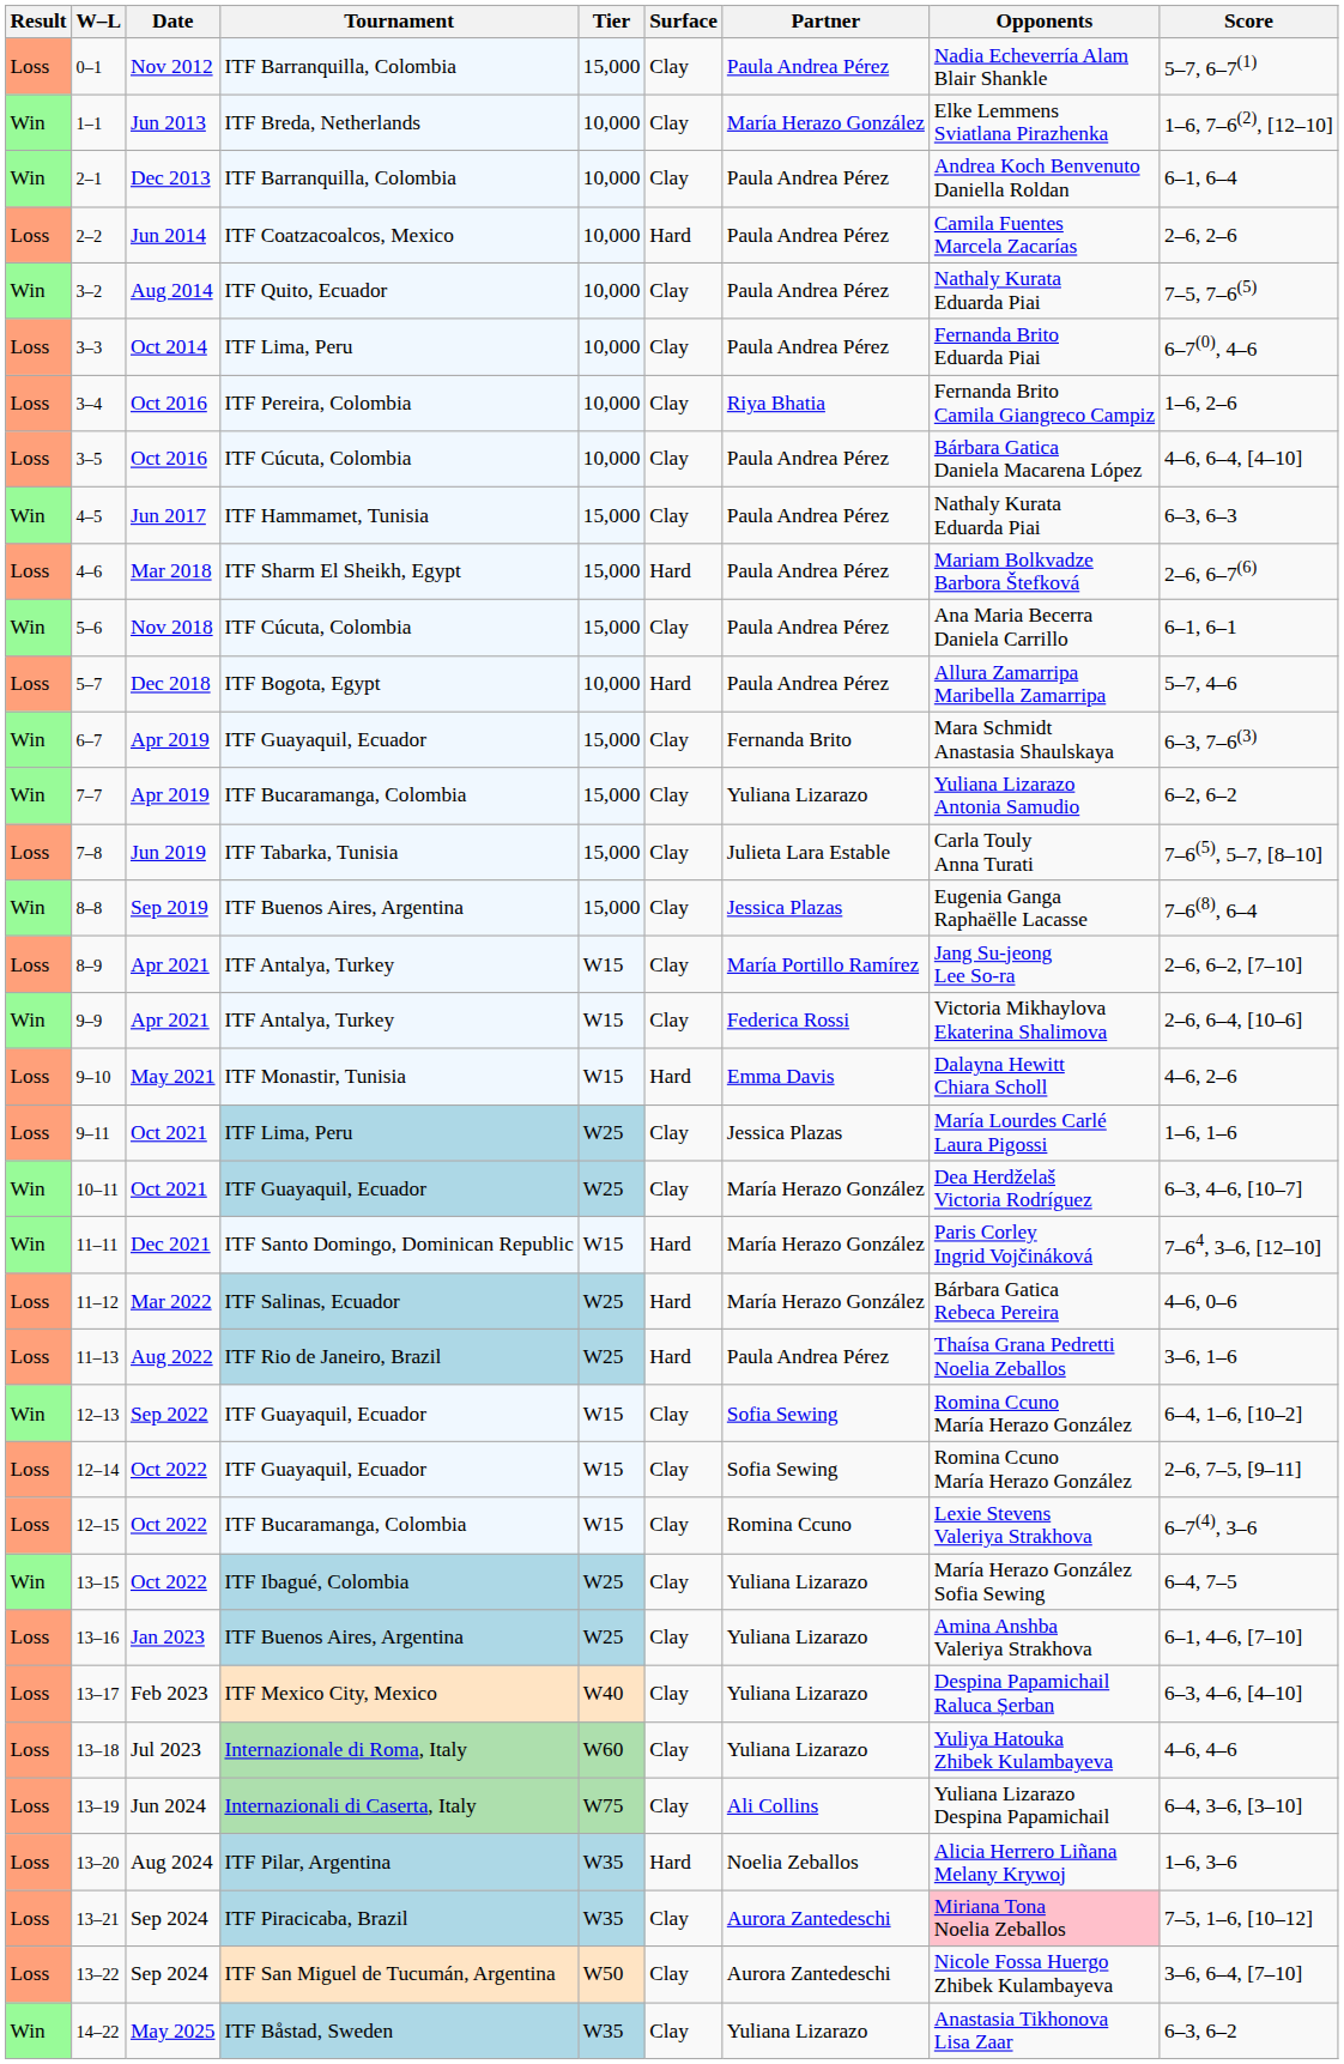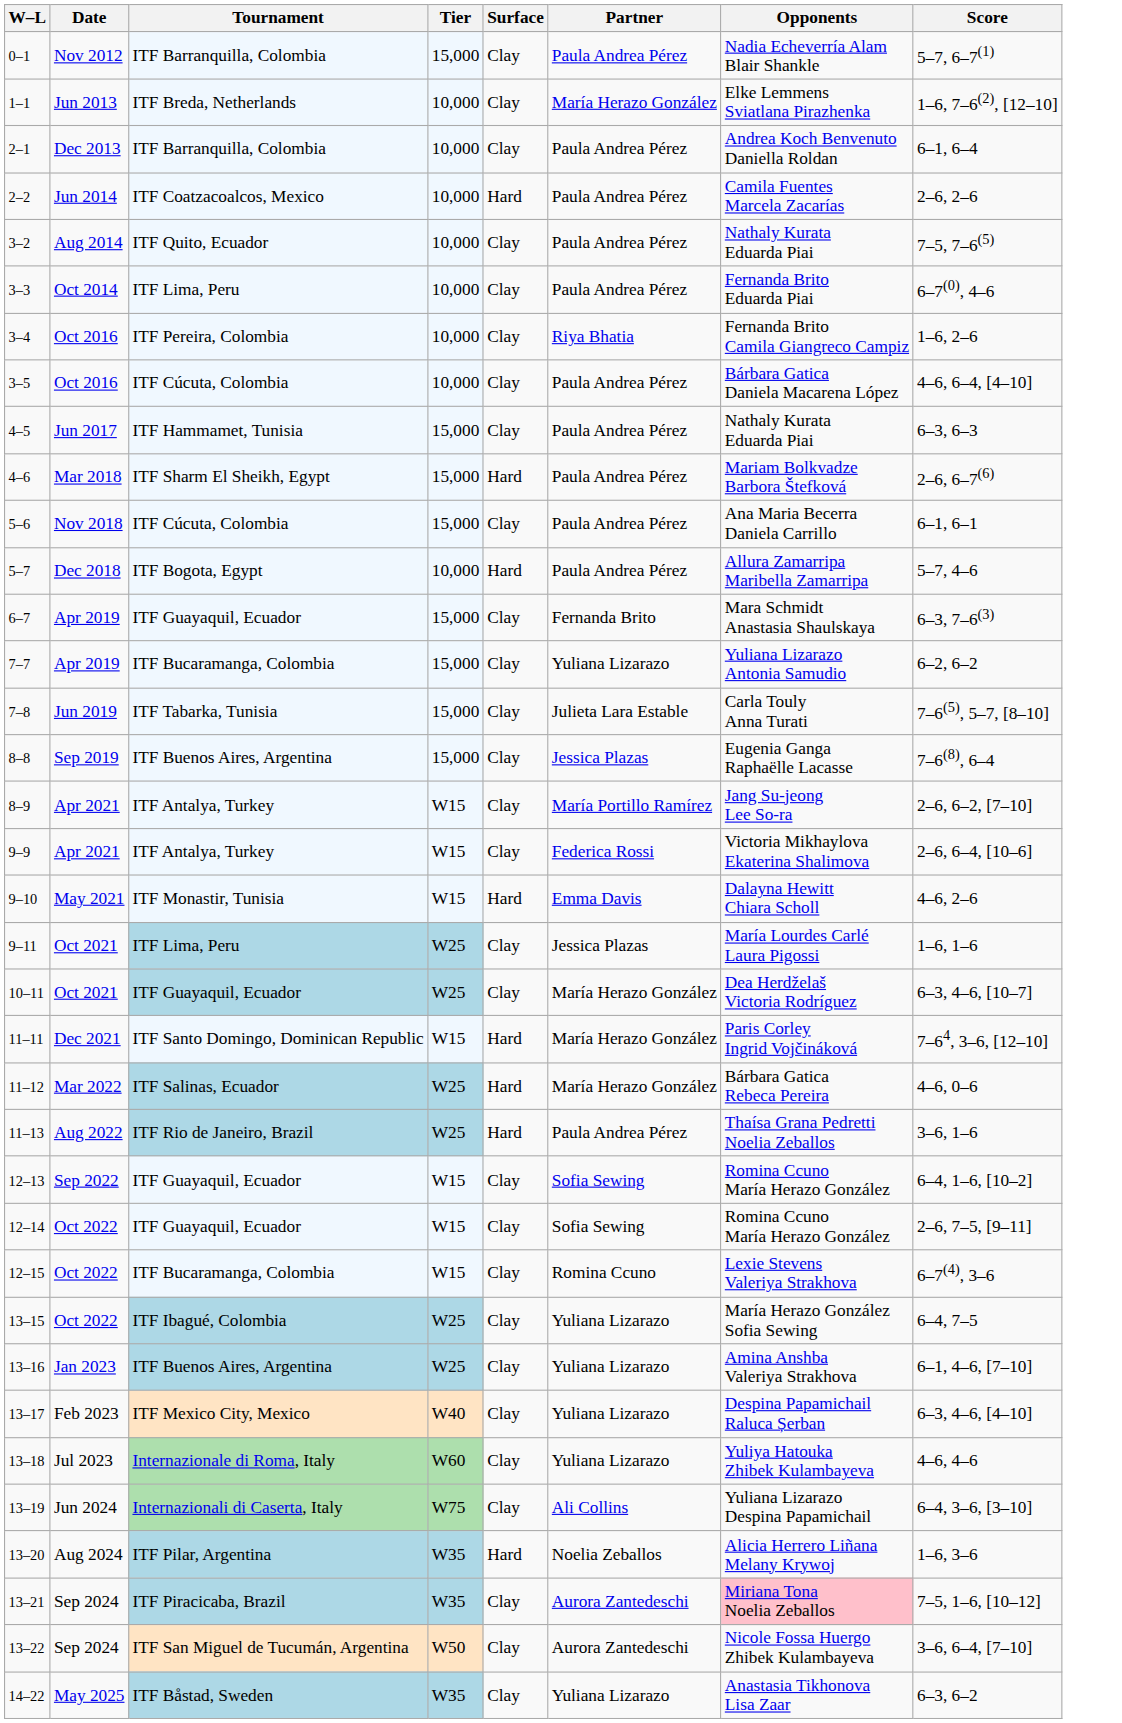 <table class="sortable wikitable">
 <tr>
-<th>Result</th>
 <th class="unsortable">W–L</th>
 <th>Date</th>
 <th>Tournament</th>
 <th>Tier</th>
 <th>Surface</th>
 <th>Partner</th>
 <th>Opponents</th>
 <th class="unsortable">Score</th>
 </tr>
 <tr>
-<td style="background:#ffa07a;">Loss</td>
 <td><small>0–1</small></td>
 <td><a href='#'>Nov 2012</a></td>
 <td style="background:#f0f8ff;">ITF Barranquilla, Colombia</td>
 <td style="background:#f0f8ff;">15,000</td>
 <td>Clay</td>
 <td> <a href='#'>Paula Andrea Pérez</a></td>
 <td> <a href='#'>Nadia Echeverría Alam</a> <br>  Blair Shankle</td>
 <td>5–7, 6–7<sup>(1)</sup></td>
 </tr>
 <tr>
-<td style="background:#98fb98;">Win</td>
 <td><small>1–1</small></td>
 <td><a href='#'>Jun 2013</a></td>
 <td style="background:#f0f8ff;">ITF Breda, Netherlands</td>
 <td style="background:#f0f8ff;">10,000</td>
 <td>Clay</td>
 <td> <a href='#'>María Herazo González</a></td>
 <td> Elke Lemmens <br>  <a href='#'>Sviatlana Pirazhenka</a></td>
 <td>1–6, 7–6<sup>(2)</sup>, [12–10]</td>
 </tr>
 <tr>
-<td style="background:#98fb98;">Win</td>
 <td><small>2–1</small></td>
 <td><a href='#'>Dec 2013</a></td>
 <td style="background:#f0f8ff;">ITF Barranquilla, Colombia</td>
 <td style="background:#f0f8ff;">10,000</td>
 <td>Clay</td>
 <td> Paula Andrea Pérez</td>
 <td> <a href='#'>Andrea Koch Benvenuto</a> <br>  Daniella Roldan</td>
 <td>6–1, 6–4</td>
 </tr>
 <tr>
-<td style="background:#ffa07a;">Loss</td>
 <td><small>2–2</small></td>
 <td><a href='#'>Jun 2014</a></td>
 <td style="background:#f0f8ff;">ITF Coatzacoalcos, Mexico</td>
 <td style="background:#f0f8ff;">10,000</td>
 <td>Hard</td>
 <td> Paula Andrea Pérez</td>
 <td> <a href='#'>Camila Fuentes</a> <br>  <a href='#'>Marcela Zacarías</a></td>
 <td>2–6, 2–6</td>
 </tr>
 <tr>
-<td style="background:#98fb98;">Win</td>
 <td><small>3–2</small></td>
 <td><a href='#'>Aug 2014</a></td>
 <td style="background:#f0f8ff;">ITF Quito, Ecuador</td>
 <td style="background:#f0f8ff;">10,000</td>
 <td>Clay</td>
 <td> Paula Andrea Pérez</td>
 <td> <a href='#'>Nathaly Kurata</a> <br>  Eduarda Piai</td>
 <td>7–5, 7–6<sup>(5)</sup></td>
 </tr>
 <tr>
-<td style="background:#ffa07a;">Loss</td>
 <td><small>3–3</small></td>
 <td><a href='#'>Oct 2014</a></td>
 <td style="background:#f0f8ff;">ITF Lima, Peru</td>
 <td style="background:#f0f8ff;">10,000</td>
 <td>Clay</td>
 <td> Paula Andrea Pérez</td>
 <td> <a href='#'>Fernanda Brito</a> <br>  Eduarda Piai</td>
 <td>6–7<sup>(0)</sup>, 4–6</td>
 </tr>
 <tr>
-<td style="background:#ffa07a;">Loss</td>
 <td><small>3–4</small></td>
 <td><a href='#'>Oct 2016</a></td>
 <td style="background:#f0f8ff;">ITF Pereira, Colombia</td>
 <td style="background:#f0f8ff;">10,000</td>
 <td>Clay</td>
 <td> <a href='#'>Riya Bhatia</a></td>
 <td> Fernanda Brito <br>  <a href='#'>Camila Giangreco Campiz</a></td>
 <td>1–6, 2–6</td>
 </tr>
 <tr>
-<td style="background:#ffa07a;">Loss</td>
 <td><small>3–5</small></td>
 <td><a href='#'>Oct 2016</a></td>
 <td style="background:#f0f8ff;">ITF Cúcuta, Colombia</td>
 <td style="background:#f0f8ff;">10,000</td>
 <td>Clay</td>
 <td> Paula Andrea Pérez</td>
 <td> <a href='#'>Bárbara Gatica</a> <br>  Daniela Macarena López</td>
 <td>4–6, 6–4, [4–10]</td>
 </tr>
 <tr>
-<td style="background:#98fb98;">Win</td>
 <td><small>4–5</small></td>
 <td><a href='#'>Jun 2017</a></td>
 <td style="background:#f0f8ff;">ITF Hammamet, Tunisia</td>
 <td style="background:#f0f8ff;">15,000</td>
 <td>Clay</td>
 <td> Paula Andrea Pérez</td>
 <td> Nathaly Kurata <br>  Eduarda Piai</td>
 <td>6–3, 6–3</td>
 </tr>
 <tr>
-<td style="background:#ffa07a;">Loss</td>
 <td><small>4–6</small></td>
 <td><a href='#'>Mar 2018</a></td>
 <td style="background:#f0f8ff;">ITF Sharm El Sheikh, Egypt</td>
 <td style="background:#f0f8ff;">15,000</td>
 <td>Hard</td>
 <td> Paula Andrea Pérez</td>
 <td> <a href='#'>Mariam Bolkvadze</a> <br>  <a href='#'>Barbora Štefková</a></td>
 <td>2–6, 6–7<sup>(6)</sup></td>
 </tr>
 <tr>
-<td style="background:#98fb98;">Win</td>
 <td><small>5–6</small></td>
 <td><a href='#'>Nov 2018</a></td>
 <td style="background:#f0f8ff;">ITF Cúcuta, Colombia</td>
 <td style="background:#f0f8ff;">15,000</td>
 <td>Clay</td>
 <td> Paula Andrea Pérez</td>
 <td> Ana Maria Becerra <br>  Daniela Carrillo</td>
 <td>6–1, 6–1</td>
 </tr>
 <tr>
-<td style="background:#ffa07a;">Loss</td>
 <td><small>5–7</small></td>
 <td><a href='#'>Dec 2018</a></td>
 <td style="background:#f0f8ff;">ITF Bogota, Egypt</td>
 <td style="background:#f0f8ff;">10,000</td>
 <td>Hard</td>
 <td> Paula Andrea Pérez</td>
 <td> <a href='#'>Allura Zamarripa</a> <br>  <a href='#'>Maribella Zamarripa</a></td>
 <td>5–7, 4–6</td>
 </tr>
 <tr>
-<td style="background:#98fb98;">Win</td>
 <td><small>6–7</small></td>
 <td><a href='#'>Apr 2019</a></td>
 <td style="background:#f0f8ff;">ITF Guayaquil, Ecuador</td>
 <td style="background:#f0f8ff;">15,000</td>
 <td>Clay</td>
 <td> Fernanda Brito</td>
 <td> Mara Schmidt <br>  Anastasia Shaulskaya</td>
 <td>6–3, 7–6<sup>(3)</sup></td>
 </tr>
 <tr>
-<td style="background:#98fb98;">Win</td>
 <td><small>7–7</small></td>
 <td><a href='#'>Apr 2019</a></td>
 <td style="background:#f0f8ff;">ITF Bucaramanga, Colombia</td>
 <td style="background:#f0f8ff;">15,000</td>
 <td>Clay</td>
 <td> Yuliana Lizarazo</td>
 <td> <a href='#'>Yuliana Lizarazo</a> <br>  <a href='#'>Antonia Samudio</a></td>
 <td>6–2, 6–2</td>
 </tr>
 <tr>
-<td style="background:#ffa07a;">Loss</td>
 <td><small>7–8</small></td>
 <td><a href='#'>Jun 2019</a></td>
 <td style="background:#f0f8ff;">ITF Tabarka, Tunisia</td>
 <td style="background:#f0f8ff;">15,000</td>
 <td>Clay</td>
 <td> Julieta Lara Estable</td>
 <td> Carla Touly <br>  Anna Turati</td>
 <td>7–6<sup>(5)</sup>, 5–7, [8–10]</td>
 </tr>
 <tr>
-<td style="background:#98fb98;">Win</td>
 <td><small>8–8</small></td>
 <td><a href='#'>Sep 2019</a></td>
 <td style="background:#f0f8ff;">ITF Buenos Aires, Argentina</td>
 <td style="background:#f0f8ff;">15,000</td>
 <td>Clay</td>
 <td> <a href='#'>Jessica Plazas</a></td>
 <td> Eugenia Ganga <br>  Raphaëlle Lacasse</td>
 <td>7–6<sup>(8)</sup>, 6–4</td>
 </tr>
 <tr>
-<td style="background:#ffa07a;">Loss</td>
 <td><small>8–9</small></td>
 <td><a href='#'>Apr 2021</a></td>
 <td style="background:#f0f8ff;">ITF Antalya, Turkey</td>
 <td style="background:#f0f8ff;">W15</td>
 <td>Clay</td>
 <td> <a href='#'>María Portillo Ramírez</a></td>
 <td> <a href='#'>Jang Su-jeong</a> <br>  <a href='#'>Lee So-ra</a></td>
 <td>2–6, 6–2, [7–10]</td>
 </tr>
 <tr>
-<td style="background:#98fb98;">Win</td>
 <td><small>9–9</small></td>
 <td><a href='#'>Apr 2021</a></td>
 <td style="background:#f0f8ff;">ITF Antalya, Turkey</td>
 <td style="background:#f0f8ff;">W15</td>
 <td>Clay</td>
 <td> <a href='#'>Federica Rossi</a></td>
 <td> Victoria Mikhaylova <br>  <a href='#'>Ekaterina Shalimova</a></td>
 <td>2–6, 6–4, [10–6]</td>
 </tr>
 <tr>
-<td style="background:#ffa07a;">Loss</td>
 <td><small>9–10</small></td>
 <td><a href='#'>May 2021</a></td>
 <td style="background:#f0f8ff;">ITF Monastir, Tunisia</td>
 <td style="background:#f0f8ff;">W15</td>
 <td>Hard</td>
 <td> <a href='#'>Emma Davis</a></td>
 <td> <a href='#'>Dalayna Hewitt</a> <br>  <a href='#'>Chiara Scholl</a></td>
 <td>4–6, 2–6</td>
 </tr>
 <tr>
-<td style="background:#ffa07a;">Loss</td>
 <td><small>9–11</small></td>
 <td><a href='#'>Oct 2021</a></td>
 <td style="background:lightblue;">ITF Lima, Peru</td>
 <td style="background:lightblue;">W25</td>
 <td>Clay</td>
 <td> Jessica Plazas</td>
 <td> <a href='#'>María Lourdes Carlé</a> <br>  <a href='#'>Laura Pigossi</a></td>
 <td>1–6, 1–6</td>
 </tr>
 <tr>
-<td style="background:#98fb98;">Win</td>
 <td><small>10–11</small></td>
 <td><a href='#'>Oct 2021</a></td>
 <td bgcolor=lightblue>ITF Guayaquil, Ecuador</td>
 <td style="background:lightblue;">W25</td>
 <td>Clay</td>
 <td> María Herazo González</td>
 <td> <a href='#'>Dea Herdželaš</a> <br>  <a href='#'>Victoria Rodríguez</a></td>
 <td>6–3, 4–6, [10–7]</td>
 </tr>
 <tr>
-<td style="background:#98fb98;">Win</td>
 <td><small>11–11</small></td>
 <td><a href='#'>Dec 2021</a></td>
 <td style="background:#f0f8ff;">ITF Santo Domingo, Dominican Republic</td>
 <td style="background:#f0f8ff;">W15</td>
 <td>Hard</td>
 <td> María Herazo González</td>
 <td> <a href='#'>Paris Corley</a> <br>  <a href='#'>Ingrid Vojčináková</a></td>
 <td>7–6<sup>4</sup>, 3–6, [12–10]</td>
 </tr>
 <tr>
-<td style="background:#ffa07a;">Loss</td>
 <td><small>11–12</small></td>
 <td><a href='#'>Mar 2022</a></td>
 <td bgcolor=lightblue>ITF Salinas, Ecuador</td>
 <td style="background:lightblue;">W25</td>
 <td>Hard</td>
 <td> María Herazo González</td>
 <td> Bárbara Gatica <br>  <a href='#'>Rebeca Pereira</a></td>
 <td>4–6, 0–6</td>
 </tr>
 <tr>
-<td style="background:#ffa07a;">Loss</td>
 <td><small>11–13</small></td>
 <td><a href='#'>Aug 2022</a></td>
 <td bgcolor=lightblue>ITF Rio de Janeiro, Brazil</td>
 <td style="background:lightblue;">W25</td>
 <td>Hard</td>
 <td> Paula Andrea Pérez</td>
 <td> <a href='#'>Thaísa Grana Pedretti</a> <br>  <a href='#'>Noelia Zeballos</a></td>
 <td>3–6, 1–6</td>
 </tr>
 <tr>
-<td style="background:#98fb98;">Win</td>
 <td><small>12–13</small></td>
 <td><a href='#'>Sep 2022</a></td>
 <td style="background:#f0f8ff;">ITF Guayaquil, Ecuador</td>
 <td style="background:#f0f8ff;">W15</td>
 <td>Clay</td>
 <td> <a href='#'>Sofia Sewing</a></td>
 <td> <a href='#'>Romina Ccuno</a> <br>  María Herazo González</td>
 <td>6–4, 1–6, [10–2]</td>
 </tr>
 <tr>
-<td style="background:#ffa07a;">Loss</td>
 <td><small>12–14</small></td>
 <td><a href='#'>Oct 2022</a></td>
 <td style="background:#f0f8ff;">ITF Guayaquil, Ecuador</td>
 <td style="background:#f0f8ff;">W15</td>
 <td>Clay</td>
 <td> Sofia Sewing</td>
 <td> Romina Ccuno <br>  María Herazo González</td>
 <td>2–6, 7–5, [9–11]</td>
 </tr>
 <tr>
-<td style="background:#ffa07a;">Loss</td>
 <td><small>12–15</small></td>
 <td><a href='#'>Oct 2022</a></td>
 <td style="background:#f0f8ff;">ITF Bucaramanga, Colombia</td>
 <td style="background:#f0f8ff;">W15</td>
 <td>Clay</td>
 <td> Romina Ccuno</td>
 <td> <a href='#'>Lexie Stevens</a> <br>  <a href='#'>Valeriya Strakhova</a></td>
 <td>6–7<sup>(4)</sup>, 3–6</td>
 </tr>
 <tr>
-<td style="background:#98fb98;">Win</td>
 <td><small>13–15</small></td>
 <td><a href='#'>Oct 2022</a></td>
 <td style="background:lightblue;">ITF Ibagué, Colombia</td>
 <td style="background:lightblue;">W25</td>
 <td>Clay</td>
 <td> Yuliana Lizarazo</td>
 <td> María Herazo González <br>  Sofia Sewing</td>
 <td>6–4, 7–5</td>
 </tr>
 <tr>
-<td style="background:#ffa07a;">Loss</td>
 <td><small>13–16</small></td>
 <td><a href='#'>Jan 2023</a></td>
 <td style="background:lightblue;">ITF Buenos Aires, Argentina</td>
 <td style="background:lightblue;">W25</td>
 <td>Clay</td>
 <td> Yuliana Lizarazo</td>
 <td> <a href='#'>Amina Anshba</a> <br>  Valeriya Strakhova</td>
 <td>6–1, 4–6, [7–10]</td>
 </tr>
 <tr>
-<td style="background:#ffa07a;">Loss</td>
 <td><small>13–17</small></td>
 <td>Feb 2023</td>
 <td style="background:#ffe4c4;">ITF Mexico City, Mexico</td>
 <td style="background:#ffe4c4;">W40</td>
 <td>Clay</td>
 <td> Yuliana Lizarazo</td>
 <td> <a href='#'>Despina Papamichail</a> <br>  <a href='#'>Raluca Șerban</a></td>
 <td>6–3, 4–6, [4–10]</td>
 </tr>
 <tr>
-<td style="background:#ffa07a;">Loss</td>
 <td><small>13–18</small></td>
 <td>Jul 2023</td>
 <td style="background:#addfad;"><a href='#'>Internazionale di Roma</a>, Italy</td>
 <td style="background:#addfad;">W60</td>
 <td>Clay</td>
 <td> Yuliana Lizarazo</td>
 <td> <a href='#'>Yuliya Hatouka</a> <br>  <a href='#'>Zhibek Kulambayeva</a></td>
 <td>4–6, 4–6</td>
 </tr>
 <tr>
-<td style="background:#ffa07a;">Loss</td>
 <td><small>13–19</small></td>
 <td>Jun 2024</td>
 <td style="background:#addfad;"><a href='#'>Internazionali di Caserta</a>, Italy</td>
 <td style="background:#addfad;">W75</td>
 <td>Clay</td>
 <td> <a href='#'>Ali Collins</a></td>
 <td> Yuliana Lizarazo <br>  Despina Papamichail</td>
 <td>6–4, 3–6, [3–10]</td>
 </tr>
 <tr>
-<td style="background:#ffa07a;">Loss</td>
 <td><small>13–20</small></td>
 <td>Aug 2024</td>
 <td style="background:lightblue;">ITF Pilar, Argentina</td>
 <td style="background:lightblue;">W35</td>
 <td>Hard</td>
 <td> Noelia Zeballos</td>
 <td> <a href='#'>Alicia Herrero Liñana</a> <br>  <a href='#'>Melany Krywoj</a></td>
 <td>1–6, 3–6</td>
 </tr>
 <tr>
-<td style="background:#ffa07a;">Loss</td>
 <td><small>13–21</small></td>
 <td>Sep 2024</td>
 <td style="background:lightblue;">ITF Piracicaba, Brazil</td>
 <td style="background:lightblue;">W35</td>
 <td>Clay</td>
 <td> <a href='#'>Aurora Zantedeschi</a></td>
 <td style="background: pink;"> <a href='#'>Miriana Tona</a> <br>  Noelia Zeballos</td>
 <td>7–5, 1–6, [10–12]</td>
 </tr>
 <tr>
-<td style="background:#ffa07a;">Loss</td>
 <td><small>13–22</small></td>
 <td>Sep 2024</td>
 <td style="background:#ffe4c4;">ITF San Miguel de Tucumán, Argentina</td>
 <td style="background:#ffe4c4;">W50</td>
 <td>Clay</td>
 <td> Aurora Zantedeschi</td>
 <td> <a href='#'>Nicole Fossa Huergo</a> <br>  Zhibek Kulambayeva</td>
 <td>3–6, 6–4, [7–10]</td>
 </tr>
 <tr>
-<td style="background:#98fb98;">Win</td>
 <td><small>14–22</small></td>
 <td><a href='#'>May 2025</a></td>
 <td style="background:lightblue;">ITF Båstad, Sweden</td>
 <td style="background:lightblue;">W35</td>
 <td>Clay</td>
 <td> Yuliana Lizarazo</td>
 <td> <a href='#'>Anastasia Tikhonova</a> <br>  <a href='#'>Lisa Zaar</a></td>
 <td>6–3, 6–2</td>
 </tr>
 </table>
